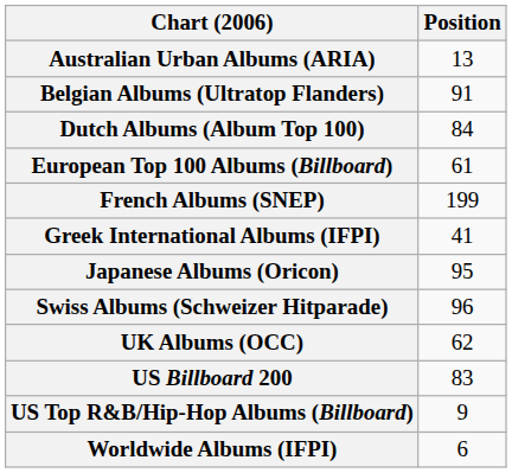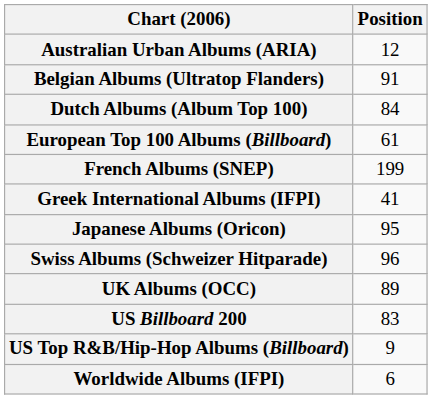 <table class="wikitable sortable plainrowheaders" style="text-align:center">
 <tr>
 <th scope="col">Chart (2006)</th>
 <th scope="col">Position</th>
 </tr>
 <tr>
 <th scope="row">Australian Urban Albums (ARIA)</th>
-<td>13</td>
+<td>12</td>
 </tr>
 <tr>
 <th scope="row">Belgian Albums (Ultratop Flanders)</th>
 <td>91</td>
 </tr>
 <tr>
 <th scope="row">Dutch Albums (Album Top 100)</th>
 <td>84</td>
 </tr>
 <tr>
 <th scope="row">European Top 100 Albums (<em>Billboard</em>)</th>
 <td>61</td>
 </tr>
 <tr>
 <th scope="row">French Albums (SNEP)</th>
 <td>199</td>
 </tr>
 <tr>
 <th scope="row">Greek International Albums (IFPI)</th>
 <td>41</td>
 </tr>
 <tr>
 <th scope="row">Japanese Albums (Oricon)</th>
 <td>95</td>
 </tr>
 <tr>
 <th scope="row">Swiss Albums (Schweizer Hitparade)</th>
 <td>96</td>
 </tr>
 <tr>
 <th scope="row">UK Albums (OCC)</th>
-<td>62</td>
+<td>89</td>
 </tr>
 <tr>
 <th scope="row">US <em>Billboard</em> 200</th>
 <td>83</td>
 </tr>
 <tr>
 <th scope="row">US Top R&B/Hip-Hop Albums (<em>Billboard</em>)</th>
 <td>9</td>
 </tr>
 <tr>
 <th scope="row">Worldwide Albums (IFPI)</th>
 <td>6</td>
 </tr>
 </table>
